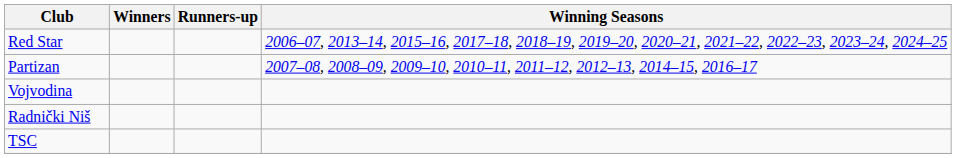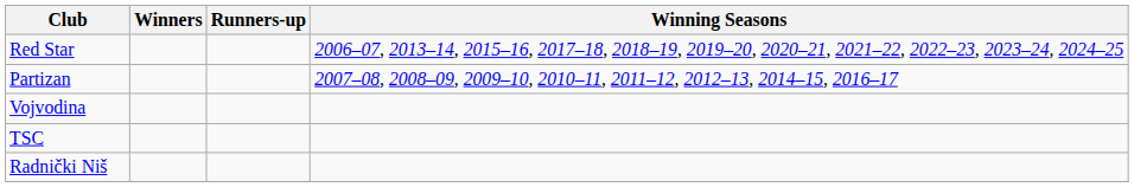 <table class="wikitable">
 <tr>
 <th width=100>Club</th>
 <th>Winners</th>
 <th>Runners-up</th>
 <th>Winning Seasons</th>
 </tr>
 <tr>
 <td><a href='#'>Red Star</a></td>
 <td></td>
 <td></td>
 <td><em><a href='#'>2006–07</a>, <a href='#'>2013–14</a>, <a href='#'>2015–16</a>, <a href='#'>2017–18</a>, <a href='#'>2018–19</a>, <a href='#'>2019–20</a>, <a href='#'>2020–21</a>, <a href='#'>2021–22</a>, <a href='#'>2022–23</a>, <a href='#'>2023–24</a>, <a href='#'>2024–25</a></em></td>
 </tr>
 <tr>
 <td><a href='#'>Partizan</a></td>
 <td></td>
 <td></td>
 <td><em><a href='#'>2007–08</a>, <a href='#'>2008–09</a>, <a href='#'>2009–10</a>, <a href='#'>2010–11</a>, <a href='#'>2011–12</a>, <a href='#'>2012–13</a>, <a href='#'>2014–15</a>, <a href='#'>2016–17</a></em></td>
 </tr>
 <tr>
 <td><a href='#'>Vojvodina</a></td>
 <td></td>
 <td></td>
 <td></td>
 </tr>
 <tr>
-<td><a href='#'>Radnički Niš</a></td>
+<td><a href='#'>TSC</a></td>
 <td></td>
 <td></td>
 <td></td>
 </tr>
 <tr>
-<td><a href='#'>TSC</a></td>
+<td><a href='#'>Radnički Niš</a></td>
 <td></td>
 <td></td>
 <td></td>
 </tr>
 <tr>
 </tr>
 </table>
